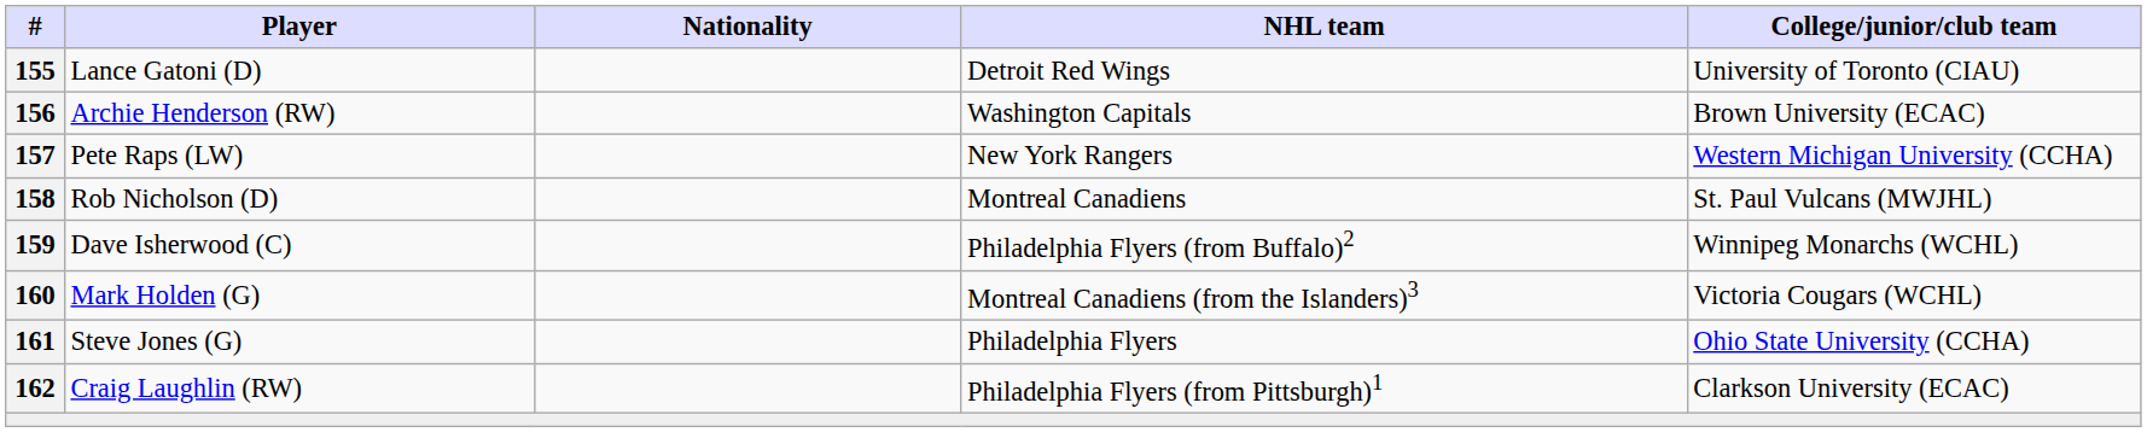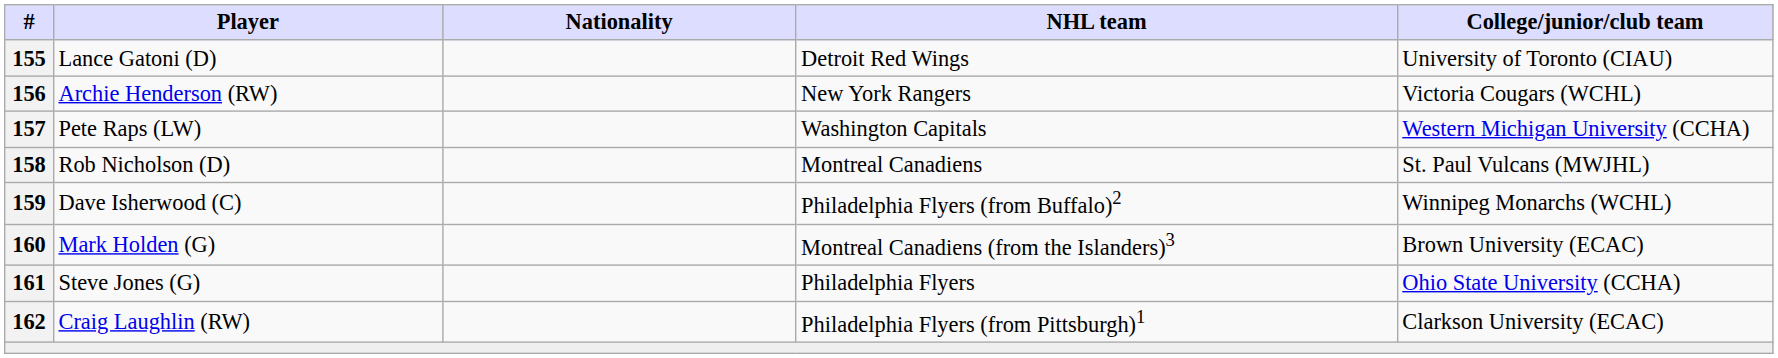 <table class="wikitable" style="width: 100%">
 <tr>
 <th style="background:#ddf; width:2.75%;">#</th>
 <th style="background:#ddf; width:22.0%;">Player</th>
 <th style="background:#ddf; width:20.0%;">Nationality</th>
 <th style="background:#ddf; width:34.0%;">NHL team</th>
 <th style="background:#ddf; width:100.0%;">College/junior/club team</th>
 </tr>
 <tr>
 <th>155</th>
 <td>Lance Gatoni (D)</td>
 <td></td>
 <td>Detroit Red Wings</td>
 <td>University of Toronto (CIAU)</td>
 </tr>
 <tr>
 <th>156</th>
 <td><a href='#'>Archie Henderson</a> (RW)</td>
 <td></td>
-<td>Washington Capitals</td>
-<td>Brown University (ECAC)</td>
+<td>New York Rangers</td>
+<td>Victoria Cougars (WCHL)</td>
 </tr>
 <tr>
 <th>157</th>
 <td>Pete Raps (LW)</td>
 <td></td>
-<td>New York Rangers</td>
+<td>Washington Capitals</td>
 <td><a href='#'>Western Michigan University</a> (CCHA)</td>
 </tr>
 <tr>
 <th>158</th>
 <td>Rob Nicholson (D)</td>
 <td></td>
 <td>Montreal Canadiens</td>
 <td>St. Paul Vulcans (MWJHL)</td>
 </tr>
 <tr>
 <th>159</th>
 <td>Dave Isherwood (C)</td>
 <td></td>
 <td>Philadelphia Flyers (from Buffalo)<sup>2</sup></td>
 <td>Winnipeg Monarchs (WCHL)</td>
 </tr>
 <tr>
 <th>160</th>
 <td><a href='#'>Mark Holden</a> (G)</td>
 <td></td>
 <td>Montreal Canadiens (from the Islanders)<sup>3</sup></td>
-<td>Victoria Cougars (WCHL)</td>
+<td>Brown University (ECAC)</td>
 </tr>
 <tr>
 <th>161</th>
 <td>Steve Jones (G)</td>
 <td></td>
 <td>Philadelphia Flyers</td>
 <td><a href='#'>Ohio State University</a> (CCHA)</td>
 </tr>
 <tr>
 <th>162</th>
 <td><a href='#'>Craig Laughlin</a> (RW)</td>
 <td></td>
 <td>Philadelphia Flyers (from Pittsburgh)<sup>1</sup></td>
 <td>Clarkson University (ECAC)</td>
 </tr>
 <tr>
 <td align=center colspan="6" bgcolor="#efefef"></td>
 </tr>
 </table>
